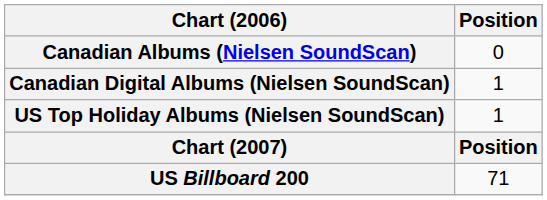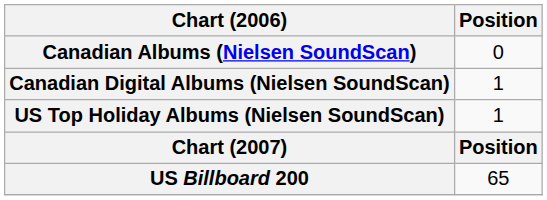 <table class="wikitable sortable plainrowheaders" style="text-align:center">
 <tr>
 <th scope="col">Chart (2006)</th>
 <th scope="col">Position</th>
 </tr>
 <tr>
 <th scope="row">Canadian Albums (<a href='#'>Nielsen SoundScan</a>)</th>
 <td>0</td>
 </tr>
 <tr>
 <th scope="row">Canadian Digital Albums (Nielsen SoundScan)</th>
 <td>1</td>
 </tr>
 <tr>
 <th scope="row">US Top Holiday Albums (Nielsen SoundScan)</th>
 <td>1</td>
 </tr>
 <tr>
 <th scope="col">Chart (2007)</th>
 <th scope="col">Position</th>
 </tr>
 <tr>
 <th scope="row">US <em>Billboard</em> 200</th>
-<td>71</td>
+<td>65</td>
 </tr>
 <tr>
 </tr>
 </table>
